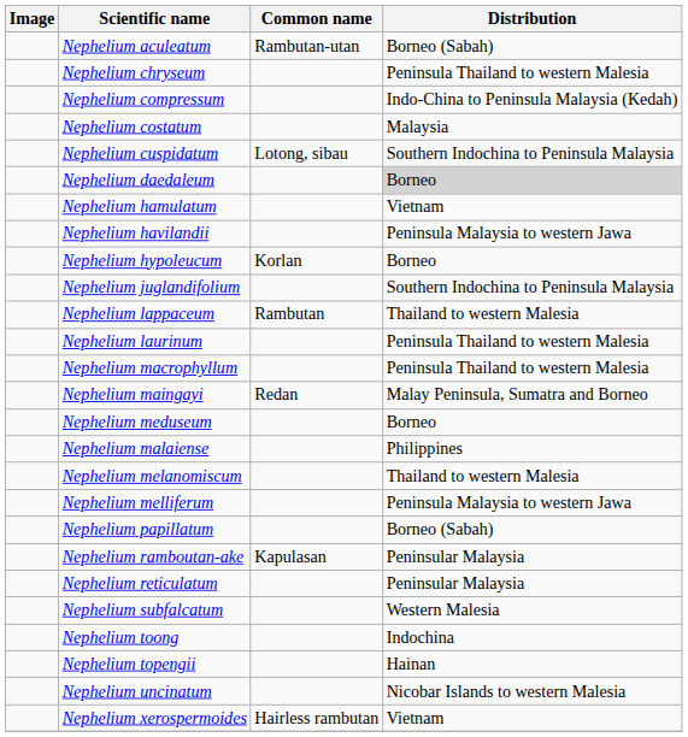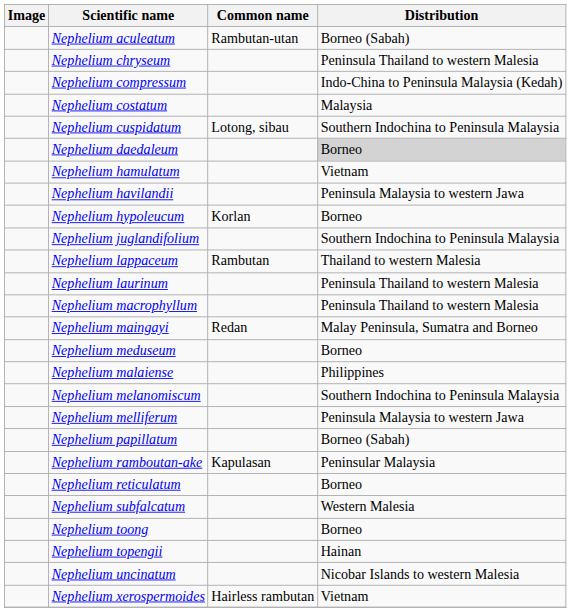 <table class="wikitable">
 <tr>
 <th>Image</th>
 <th>Scientific name</th>
 <th>Common name</th>
 <th>Distribution</th>
 </tr>
 <tr>
 <td></td>
 <td><em><a href='#'>Nephelium aculeatum</a></em></td>
 <td>Rambutan-utan</td>
 <td>Borneo (Sabah)</td>
 </tr>
 <tr>
 <td></td>
 <td><em><a href='#'>Nephelium chryseum</a></em></td>
 <td></td>
 <td>Peninsula Thailand to western Malesia</td>
 </tr>
 <tr>
 <td></td>
 <td><em><a href='#'>Nephelium compressum</a></em></td>
 <td></td>
 <td>Indo-China to Peninsula Malaysia (Kedah)</td>
 </tr>
 <tr>
 <td></td>
 <td><em><a href='#'>Nephelium costatum</a></em></td>
 <td></td>
 <td>Malaysia</td>
 </tr>
 <tr>
 <td></td>
 <td><em><a href='#'>Nephelium cuspidatum</a></em></td>
 <td>Lotong, sibau</td>
 <td>Southern Indochina to Peninsula Malaysia</td>
 </tr>
 <tr>
 <td></td>
 <td><em><a href='#'>Nephelium daedaleum</a></em></td>
 <td></td>
 <td style="background: lightgrey;">Borneo</td>
 </tr>
 <tr>
 <td></td>
 <td><em><a href='#'>Nephelium hamulatum</a></em></td>
 <td></td>
 <td>Vietnam</td>
 </tr>
 <tr>
 <td></td>
 <td><em><a href='#'>Nephelium havilandii</a></em></td>
 <td></td>
 <td>Peninsula Malaysia to western Jawa</td>
 </tr>
 <tr>
 <td></td>
 <td><em><a href='#'>Nephelium hypoleucum</a></em></td>
 <td>Korlan</td>
 <td>Borneo</td>
 </tr>
 <tr>
 <td></td>
 <td><em><a href='#'>Nephelium juglandifolium</a></em></td>
 <td></td>
 <td>Southern Indochina to Peninsula Malaysia</td>
 </tr>
 <tr>
 <td></td>
 <td><em><a href='#'>Nephelium lappaceum</a></em></td>
 <td>Rambutan</td>
 <td>Thailand to western Malesia</td>
 </tr>
 <tr>
 <td></td>
 <td><em><a href='#'>Nephelium laurinum</a></em></td>
 <td></td>
 <td>Peninsula Thailand to western Malesia</td>
 </tr>
 <tr>
 <td></td>
 <td><em><a href='#'>Nephelium macrophyllum</a></em></td>
 <td></td>
 <td>Peninsula Thailand to western Malesia</td>
 </tr>
 <tr>
 <td></td>
 <td><em><a href='#'>Nephelium maingayi</a></em></td>
 <td>Redan</td>
 <td>Malay Peninsula, Sumatra and Borneo</td>
 </tr>
 <tr>
 <td></td>
 <td><em><a href='#'>Nephelium meduseum</a></em></td>
 <td></td>
 <td>Borneo</td>
 </tr>
 <tr>
 <td></td>
 <td><em><a href='#'>Nephelium malaiense</a></em></td>
 <td></td>
 <td>Philippines</td>
 </tr>
 <tr>
 <td></td>
 <td><em><a href='#'>Nephelium melanomiscum</a></em></td>
 <td></td>
-<td>Thailand to western Malesia</td>
+<td>Southern Indochina to Peninsula Malaysia</td>
 </tr>
 <tr>
 <td></td>
 <td><em><a href='#'>Nephelium melliferum</a></em></td>
 <td></td>
 <td>Peninsula Malaysia to western Jawa</td>
 </tr>
 <tr>
 <td></td>
 <td><em><a href='#'>Nephelium papillatum</a></em></td>
 <td></td>
 <td>Borneo (Sabah)</td>
 </tr>
 <tr>
 <td></td>
 <td><em><a href='#'>Nephelium ramboutan-ake </a></em></td>
 <td>Kapulasan</td>
 <td>Peninsular Malaysia</td>
 </tr>
 <tr>
 <td></td>
 <td><em><a href='#'>Nephelium reticulatum</a></em></td>
 <td></td>
-<td>Peninsular Malaysia</td>
+<td>Borneo</td>
 </tr>
 <tr>
 <td></td>
 <td><em><a href='#'>Nephelium subfalcatum</a></em></td>
 <td></td>
 <td>Western Malesia</td>
 </tr>
 <tr>
 <td></td>
 <td><em><a href='#'>Nephelium toong</a></em></td>
 <td></td>
-<td>Indochina</td>
+<td>Borneo</td>
 </tr>
 <tr>
 <td></td>
 <td><em><a href='#'>Nephelium topengii</a></em></td>
 <td></td>
 <td>Hainan</td>
 </tr>
 <tr>
 <td></td>
 <td><em><a href='#'>Nephelium uncinatum</a></em></td>
 <td></td>
 <td>Nicobar Islands to western Malesia</td>
 </tr>
 <tr>
 <td></td>
 <td><em><a href='#'>Nephelium xerospermoides</a></em></td>
 <td>Hairless rambutan</td>
 <td>Vietnam</td>
 </tr>
 <tr>
 </tr>
 </table>
